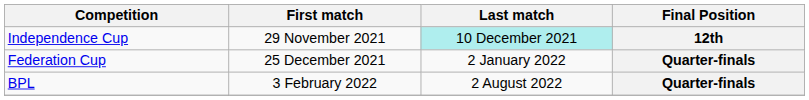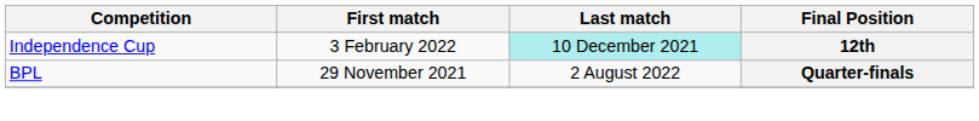 <table class="wikitable" style="text-align:center; width:900px">
 <tr>
 <th style="text-align:center; width:200px;">Competition</th>
 <th style="text-align:center; width:170px;">First match</th>
 <th style="text-align:center; width:170px;">Last match</th>
 <th style="text-align:center; width:170px;">Final Position</th>
 </tr>
 <tr>
 <td style="text-align:left;"><a href='#'>Independence Cup</a></td>
-<td>29 November 2021</td>
+<td>3 February 2022</td>
 <td style="background: paleturquoise;">10 December 2021</td>
 <th>12th</th>
 </tr>
 <tr>
-<td style="text-align:left;"><a href='#'>Federation Cup</a></td>
-<td>25 December 2021</td>
-<td>2 January 2022</td>
-<th>Quarter-finals</th>
-</tr>
-<tr>
 <td style="text-align:left;"><a href='#'>BPL</a></td>
-<td>3 February 2022</td>
+<td>29 November 2021</td>
 <td>2 August 2022</td>
 <th>Quarter-finals</th>
 </tr>
 <tr>
 </tr>
 </table>
